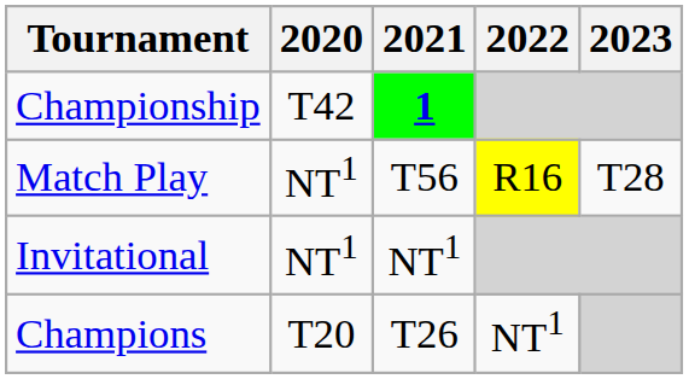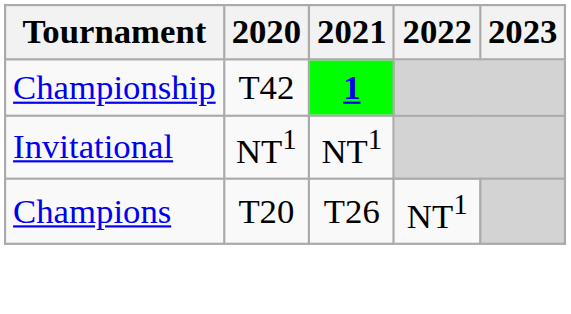 <table class="wikitable" style="text-align:center;">
 <tr>
 <th>Tournament</th>
 <th>2020</th>
 <th>2021</th>
 <th>2022</th>
 <th>2023</th>
 </tr>
 <tr>
 <td align="left"><a href='#'>Championship</a></td>
 <td>T42</td>
 <td style="background:lime;"><strong><a href='#'>1</a></strong></td>
 <td colspan=2 style="background:#D3D3D3;"></td>
 </tr>
 <tr>
-<td align="left"><a href='#'>Match Play</a></td>
-<td>NT<sup>1</sup></td>
-<td>T56</td>
-<td style="background:yellow;">R16</td>
-<td>T28</td>
-</tr>
-<tr>
 <td align="left"><a href='#'>Invitational</a></td>
 <td>NT<sup>1</sup></td>
 <td>NT<sup>1</sup></td>
 <td colspan=2 style="background:#D3D3D3;"></td>
 </tr>
 <tr>
 <td align="left"><a href='#'>Champions</a></td>
 <td>T20</td>
 <td>T26</td>
 <td>NT<sup>1</sup></td>
 <td colspan=1 style="background:#D3D3D3;"></td>
 </tr>
 </table>
